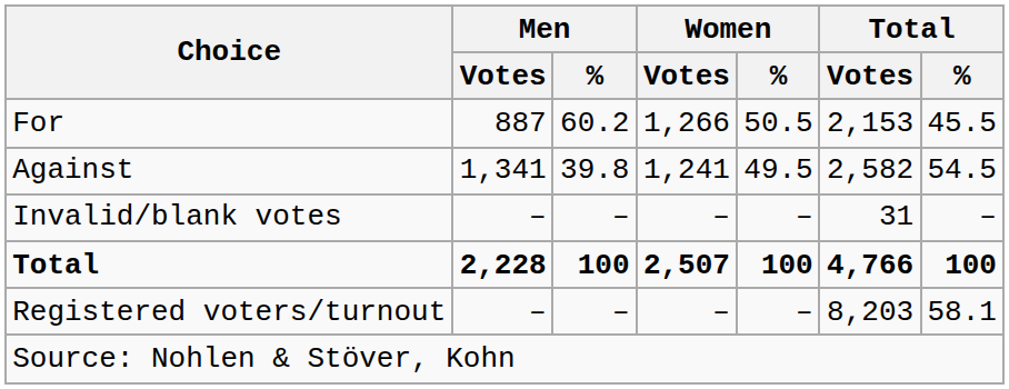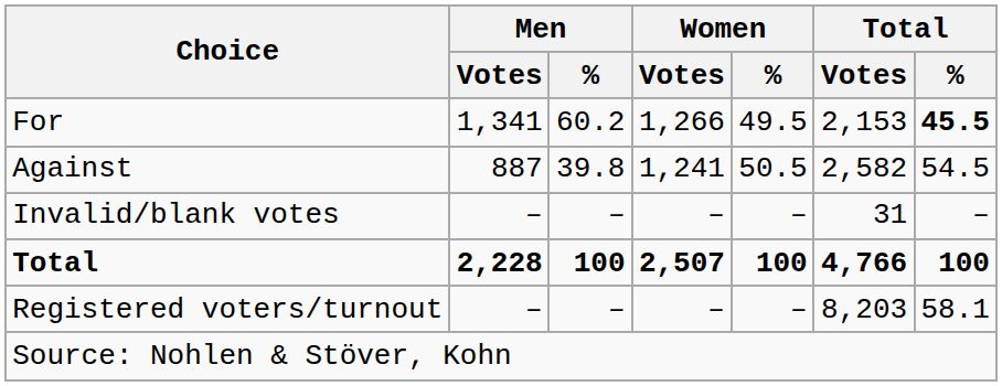 <table class=wikitable style=text-align:right>
 <tr>
 <th rowspan=2>Choice</th>
 <th colspan=2>Men</th>
 <th colspan=2>Women</th>
 <th colspan=2>Total</th>
 </tr>
 <tr>
 <th>Votes</th>
 <th>%</th>
 <th>Votes</th>
 <th>%</th>
 <th>Votes</th>
 <th>%</th>
 </tr>
 <tr>
 <td align=left>For</td>
-<td>887</td>
+<td>1,341</td>
 <td>60.2</td>
 <td>1,266</td>
-<td>50.5</td>
+<td>49.5</td>
 <td>2,153</td>
-<td>45.5</td>
+<td><strong>45.5</strong></td>
 </tr>
 <tr>
 <td align=left>Against</td>
-<td>1,341</td>
+<td>887</td>
 <td>39.8</td>
 <td>1,241</td>
-<td>49.5</td>
+<td>50.5</td>
 <td>2,582</td>
 <td>54.5</td>
 </tr>
 <tr>
 <td align=left>Invalid/blank votes</td>
 <td>–</td>
 <td>–</td>
 <td>–</td>
 <td>–</td>
 <td>31</td>
 <td>–</td>
 </tr>
 <tr>
 <td align=left><strong>Total</strong></td>
 <td><strong>2,228</strong></td>
 <td><strong>100</strong></td>
 <td><strong>2,507</strong></td>
 <td><strong>100</strong></td>
 <td><strong>4,766</strong></td>
 <td><strong>100</strong></td>
 </tr>
 <tr>
 <td align=left>Registered voters/turnout</td>
 <td>–</td>
 <td>–</td>
 <td>–</td>
 <td>–</td>
 <td>8,203</td>
 <td>58.1</td>
 </tr>
 <tr>
 <td align=left colspan=7>Source: Nohlen & Stöver, Kohn</td>
 </tr>
 </table>
